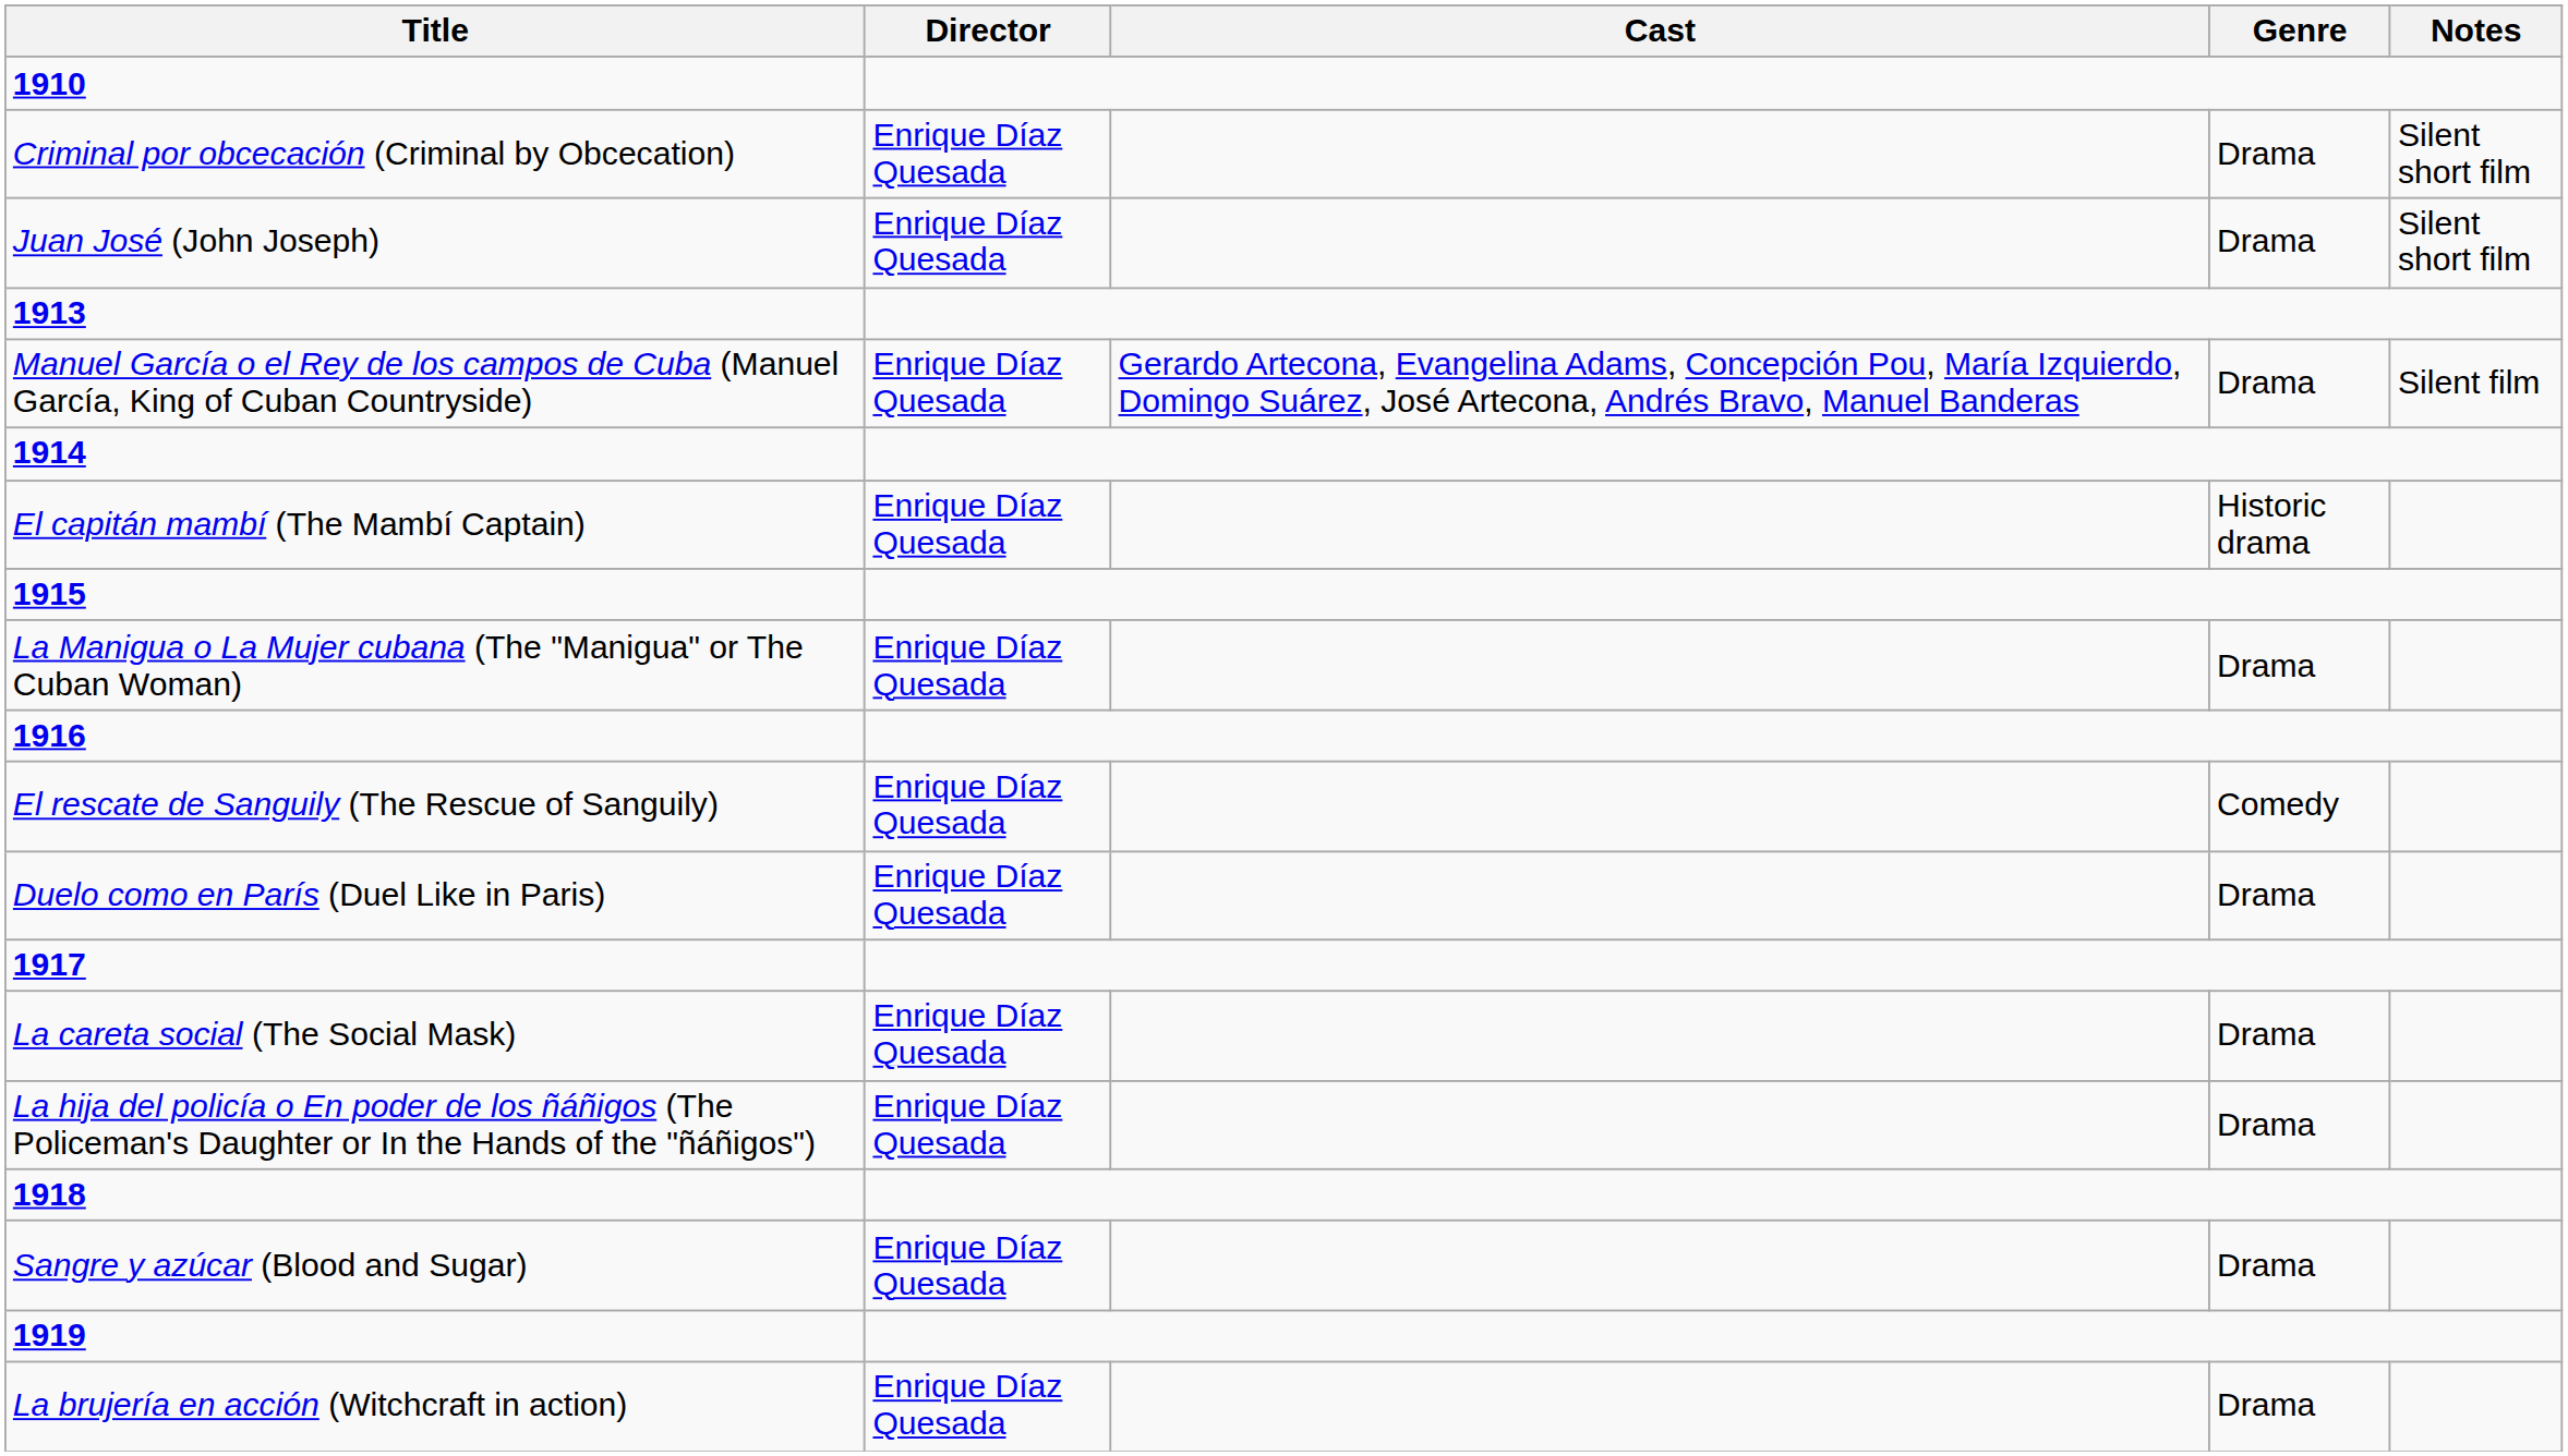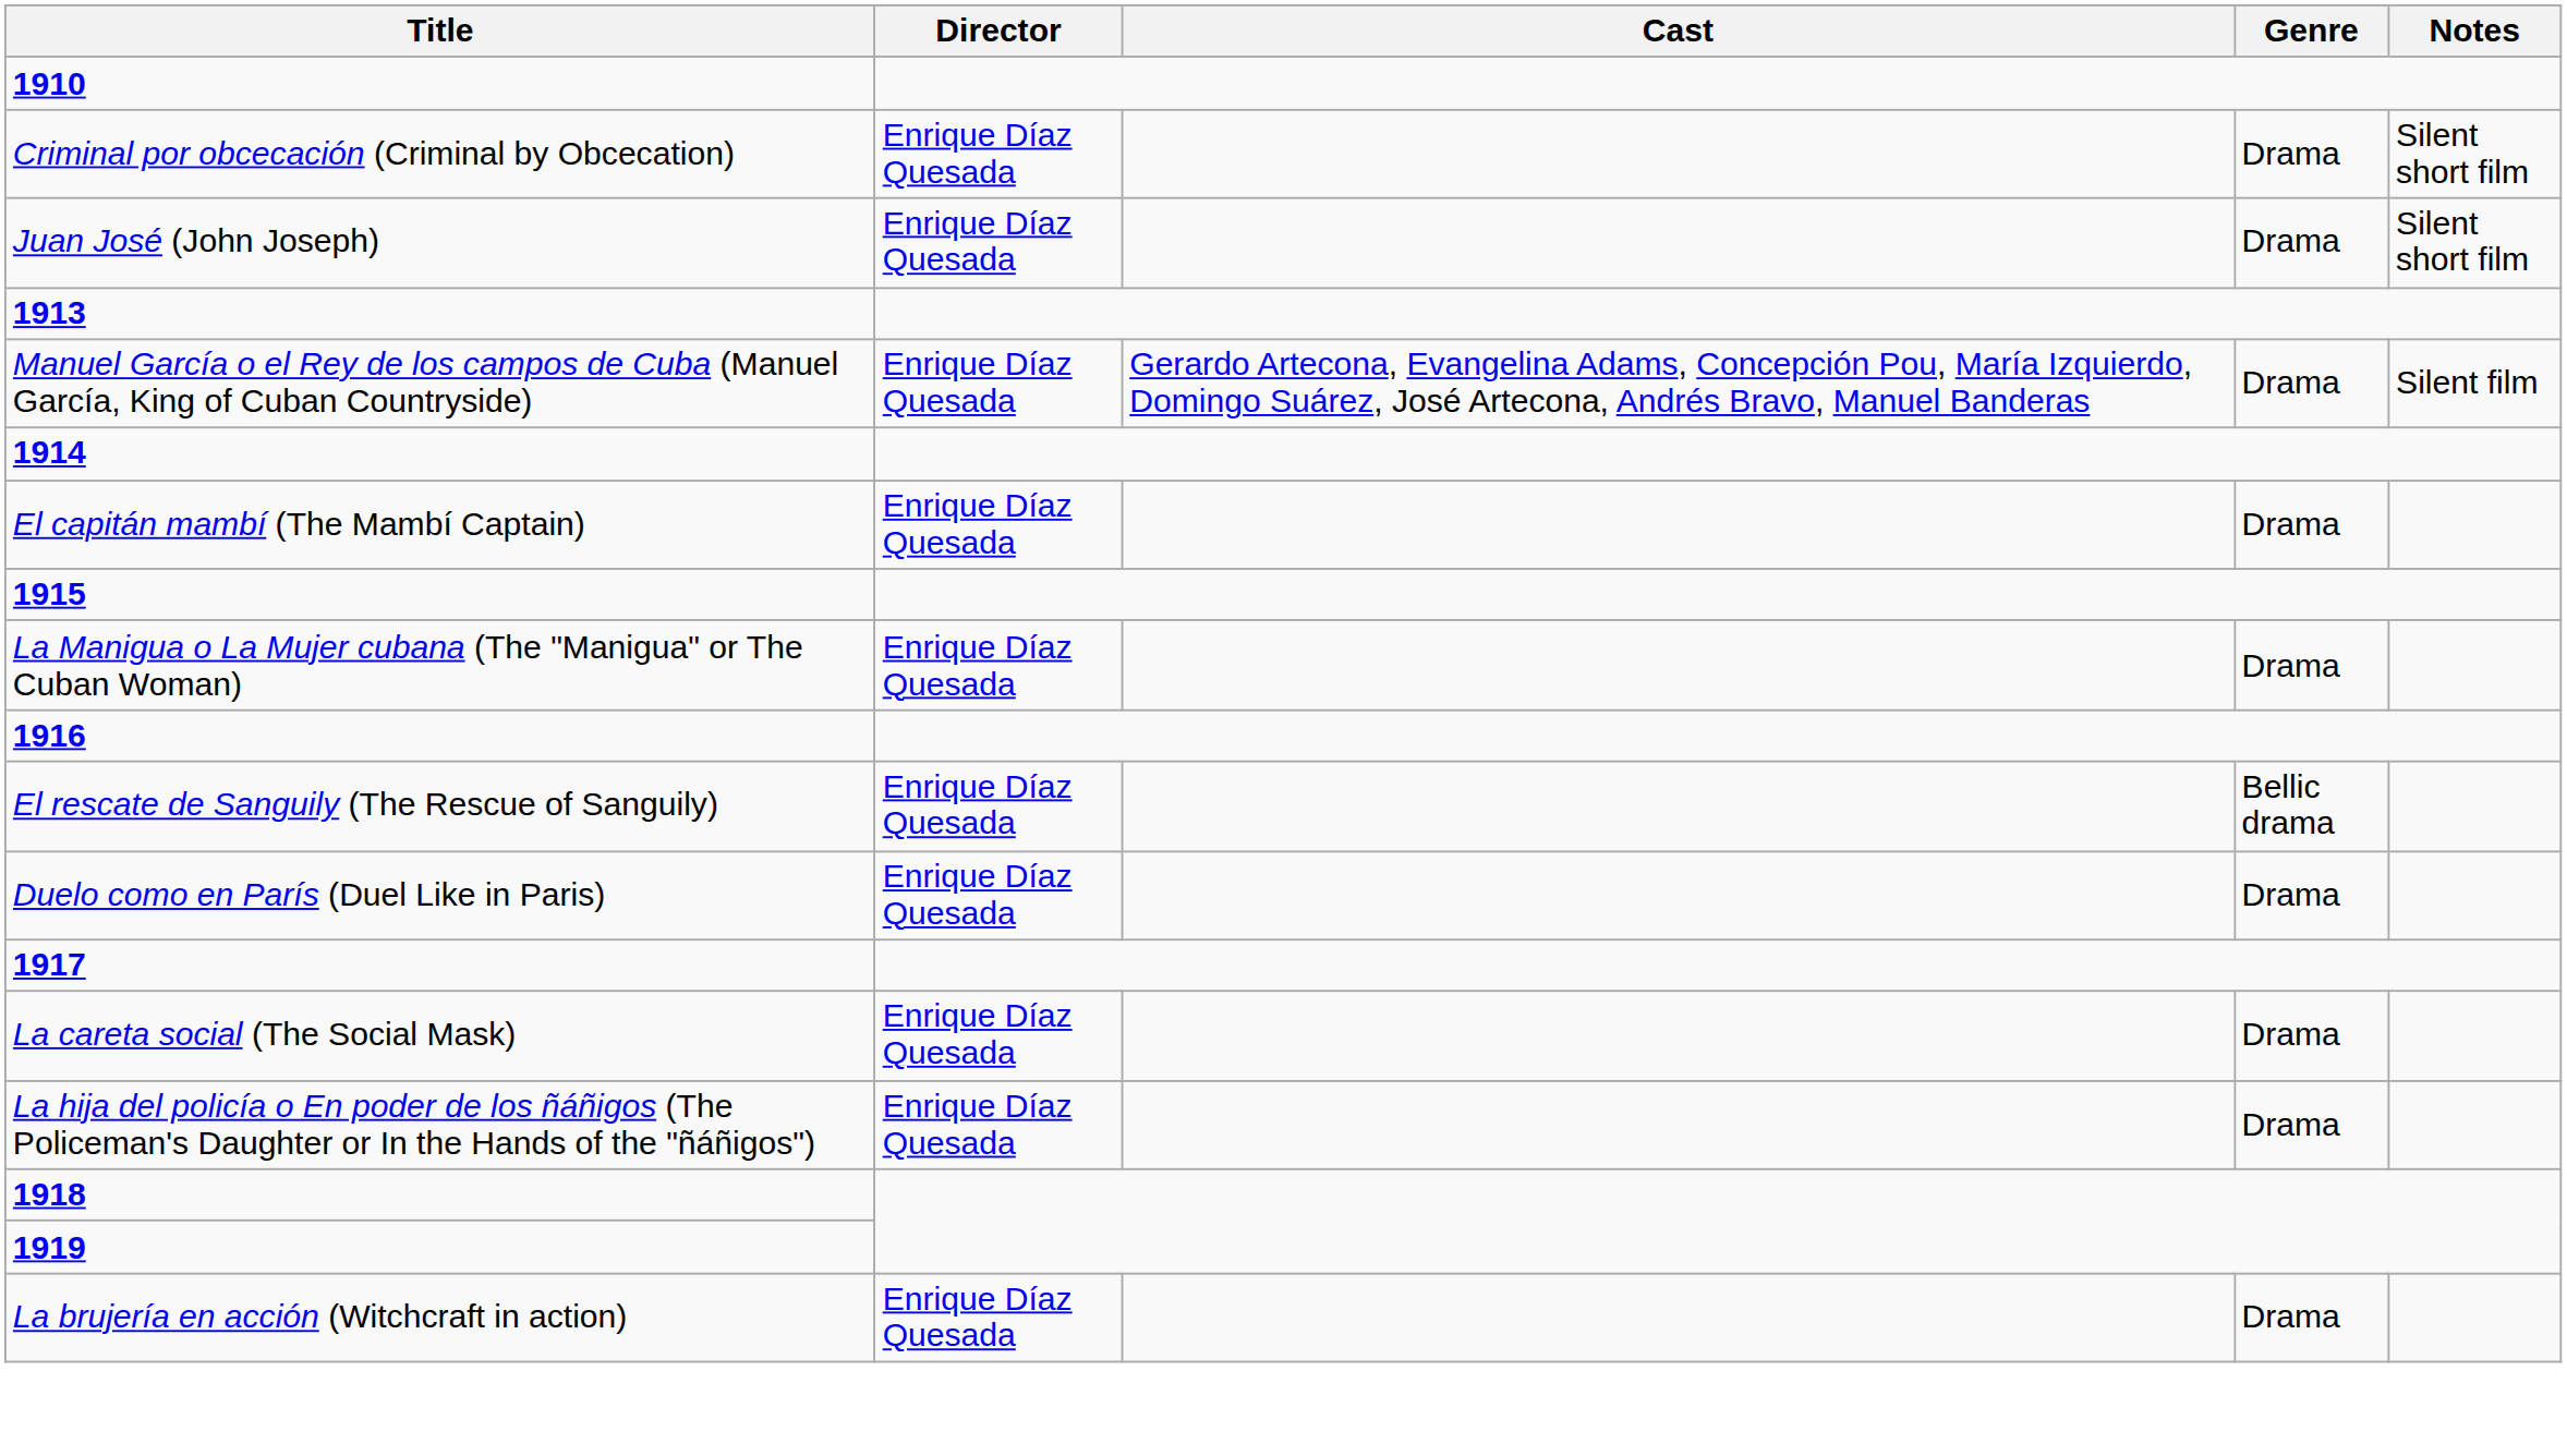 <table class="wikitable">
 <tr>
 <th>Title</th>
 <th>Director</th>
 <th>Cast</th>
 <th>Genre</th>
 <th>Notes</th>
 </tr>
 <tr>
 <td><strong><a href='#'>1910</a></strong></td>
 </tr>
 <tr>
 <td><em><a href='#'>Criminal por obcecación</a></em> (Criminal by Obcecation)</td>
 <td><a href='#'>Enrique Díaz Quesada</a></td>
 <td></td>
 <td>Drama</td>
 <td>Silent short film</td>
 </tr>
 <tr>
 <td><em><a href='#'>Juan José</a></em> (John Joseph)</td>
 <td><a href='#'>Enrique Díaz Quesada</a></td>
 <td></td>
 <td>Drama</td>
 <td>Silent short film</td>
 </tr>
 <tr>
 <td><strong><a href='#'>1913</a></strong></td>
 </tr>
 <tr>
 <td><em><a href='#'>Manuel García o el Rey de los campos de Cuba</a></em> (Manuel García, King of Cuban Countryside)</td>
 <td><a href='#'>Enrique Díaz Quesada</a></td>
 <td><a href='#'>Gerardo Artecona</a>, <a href='#'>Evangelina Adams</a>, <a href='#'>Concepción Pou</a>, <a href='#'>María Izquierdo</a>, <a href='#'>Domingo Suárez</a>, José Artecona, <a href='#'>Andrés Bravo</a>, <a href='#'>Manuel Banderas</a></td>
 <td>Drama</td>
 <td>Silent film</td>
 </tr>
 <tr>
 <td><strong><a href='#'>1914</a></strong></td>
 </tr>
 <tr>
 <td><em><a href='#'>El capitán mambí</a></em> (The Mambí Captain)</td>
 <td><a href='#'>Enrique Díaz Quesada</a></td>
 <td></td>
-<td>Historic drama</td>
+<td>Drama</td>
 <td></td>
 </tr>
 <tr>
 <td><strong><a href='#'>1915</a></strong></td>
 </tr>
 <tr>
 <td><em><a href='#'>La Manigua o La Mujer cubana</a></em> (The "Manigua" or The Cuban Woman)</td>
 <td><a href='#'>Enrique Díaz Quesada</a></td>
 <td></td>
 <td>Drama</td>
 <td></td>
 </tr>
 <tr>
 <td><strong><a href='#'>1916</a></strong></td>
 </tr>
 <tr>
 <td><em><a href='#'>El rescate de Sanguily</a></em> (The Rescue of Sanguily)</td>
 <td><a href='#'>Enrique Díaz Quesada</a></td>
 <td></td>
-<td>Comedy</td>
+<td>Bellic drama</td>
 <td></td>
 </tr>
 <tr>
 <td><em><a href='#'>Duelo como en París</a></em> (Duel Like in Paris)</td>
 <td><a href='#'>Enrique Díaz Quesada</a></td>
 <td></td>
 <td>Drama</td>
 <td></td>
 </tr>
 <tr>
 <td><strong><a href='#'>1917</a></strong></td>
 </tr>
 <tr>
 <td><em><a href='#'>La careta social</a></em> (The Social Mask)</td>
 <td><a href='#'>Enrique Díaz Quesada</a></td>
 <td></td>
 <td>Drama</td>
 <td></td>
 </tr>
 <tr>
 <td><em><a href='#'>La hija del policía o En poder de los ñáñigos</a></em> (The Policeman's Daughter or In the Hands of the "ñáñigos")</td>
 <td><a href='#'>Enrique Díaz Quesada</a></td>
 <td></td>
 <td>Drama</td>
 <td></td>
 </tr>
 <tr>
 <td><strong><a href='#'>1918</a></strong></td>
 </tr>
 <tr>
-<td><em><a href='#'>Sangre y azúcar</a></em> (Blood and Sugar)</td>
-<td><a href='#'>Enrique Díaz Quesada</a></td>
-<td></td>
-<td>Drama</td>
-<td></td>
-</tr>
-<tr>
 <td><strong><a href='#'>1919</a></strong></td>
 </tr>
 <tr>
 <td><em><a href='#'>La brujería en acción</a></em> (Witchcraft in action)</td>
 <td><a href='#'>Enrique Díaz Quesada</a></td>
 <td></td>
 <td>Drama</td>
 <td></td>
 </tr>
 </table>
